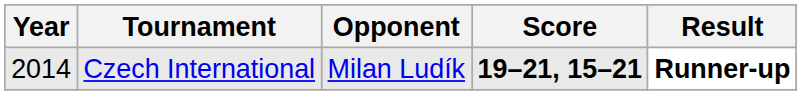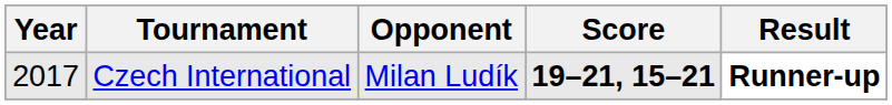 <table class="sortable wikitable" style="font-size: 95%;">
 <tr>
 <th>Year</th>
 <th>Tournament</th>
 <th>Opponent</th>
 <th>Score</th>
 <th>Result</th>
 </tr>
 <tr style="background:#E9E9E9">
-<td align="center">2014</td>
+<td align="center">2017</td>
 <td align="left"><a href='#'>Czech International</a></td>
 <td align="left"> <a href='#'>Milan Ludík</a></td>
 <td align="left"><strong>19–21, 15–21</strong></td>
 <td style="text-align:left; background:white"> <strong>Runner-up</strong></td>
 </tr>
 </table>
